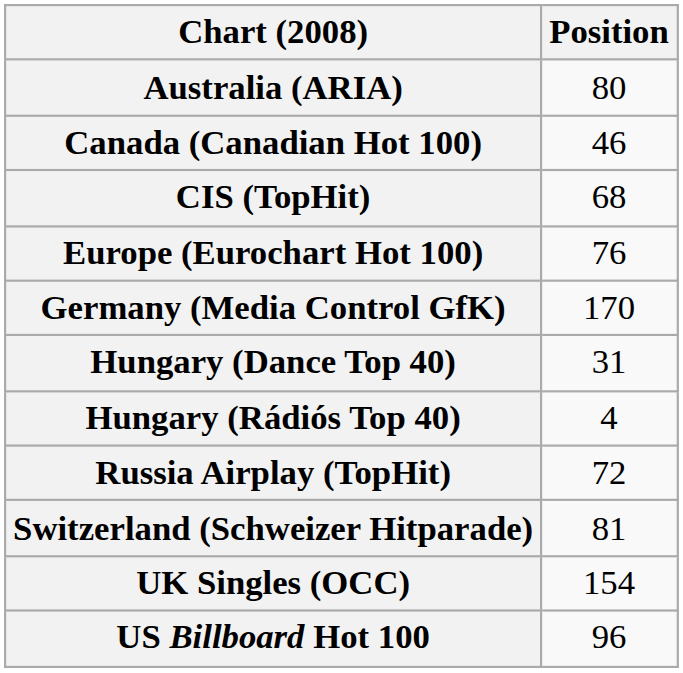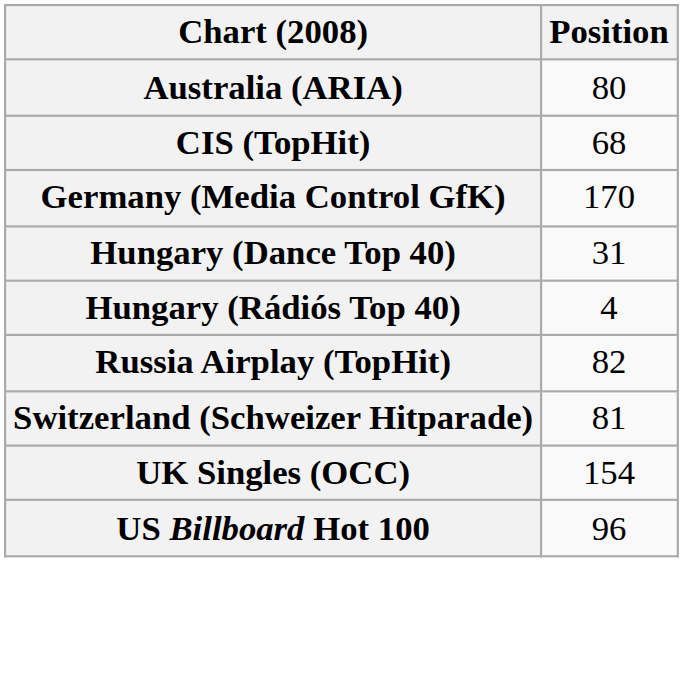 <table class="wikitable sortable plainrowheaders" style="text-align:center;">
 <tr>
 <th scope="col">Chart (2008)</th>
 <th scope="col">Position</th>
 </tr>
 <tr>
 <th scope="row">Australia (ARIA)</th>
 <td>80</td>
 </tr>
 <tr>
-<th scope="row">Canada (Canadian Hot 100)</th>
-<td>46</td>
-</tr>
-<tr>
 <th scope="row">CIS (TopHit)</th>
 <td>68</td>
-</tr>
-<tr>
-<th scope="row">Europe (Eurochart Hot 100)</th>
-<td>76</td>
 </tr>
 <tr>
 <th scope="row">Germany (Media Control GfK)</th>
 <td>170</td>
 </tr>
 <tr>
 <th scope="row">Hungary (Dance Top 40)</th>
 <td>31</td>
 </tr>
 <tr>
 <th scope="row">Hungary (Rádiós Top 40)</th>
 <td>4</td>
 </tr>
 <tr>
 <th scope="row">Russia Airplay (TopHit)</th>
-<td>72</td>
+<td>82</td>
 </tr>
 <tr>
 <th scope="row">Switzerland (Schweizer Hitparade)</th>
 <td>81</td>
 </tr>
 <tr>
 <th scope="row">UK Singles (OCC)</th>
 <td>154</td>
 </tr>
 <tr>
 <th scope="row">US <em>Billboard</em> Hot 100</th>
 <td>96</td>
 </tr>
 </table>
